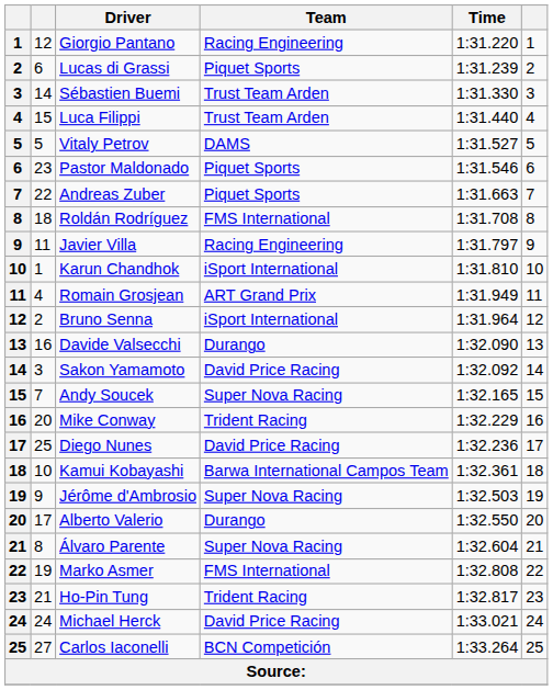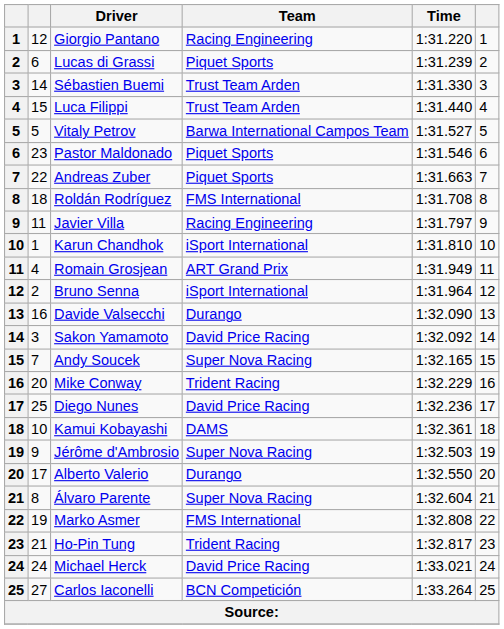 <table class="wikitable" style="font-size:85%">
 <tr>
 <th></th>
 <th></th>
 <th>Driver</th>
 <th>Team</th>
 <th>Time</th>
 <th></th>
 </tr>
 <tr>
 <th>1</th>
 <td>12</td>
 <td> <a href='#'>Giorgio Pantano</a></td>
 <td><a href='#'>Racing Engineering</a></td>
 <td>1:31.220</td>
 <td>1</td>
 </tr>
 <tr>
 <th>2</th>
 <td>6</td>
 <td> <a href='#'>Lucas di Grassi</a></td>
 <td><a href='#'>Piquet Sports</a></td>
 <td>1:31.239</td>
 <td>2</td>
 </tr>
 <tr>
 <th>3</th>
 <td>14</td>
 <td> <a href='#'>Sébastien Buemi</a></td>
 <td><a href='#'>Trust Team Arden</a></td>
 <td>1:31.330</td>
 <td>3</td>
 </tr>
 <tr>
 <th>4</th>
 <td>15</td>
 <td> <a href='#'>Luca Filippi</a></td>
 <td><a href='#'>Trust Team Arden</a></td>
 <td>1:31.440</td>
 <td>4</td>
 </tr>
 <tr>
 <th>5</th>
 <td>5</td>
 <td> <a href='#'>Vitaly Petrov</a></td>
-<td><a href='#'>DAMS</a></td>
+<td><a href='#'>Barwa International Campos Team</a></td>
 <td>1:31.527</td>
 <td>5</td>
 </tr>
 <tr>
 <th>6</th>
 <td>23</td>
 <td> <a href='#'>Pastor Maldonado</a></td>
 <td><a href='#'>Piquet Sports</a></td>
 <td>1:31.546</td>
 <td>6</td>
 </tr>
 <tr>
 <th>7</th>
 <td>22</td>
 <td> <a href='#'>Andreas Zuber</a></td>
 <td><a href='#'>Piquet Sports</a></td>
 <td>1:31.663</td>
 <td>7</td>
 </tr>
 <tr>
 <th>8</th>
 <td>18</td>
 <td> <a href='#'>Roldán Rodríguez</a></td>
 <td><a href='#'>FMS International</a></td>
 <td>1:31.708</td>
 <td>8</td>
 </tr>
 <tr>
 <th>9</th>
 <td>11</td>
 <td> <a href='#'>Javier Villa</a></td>
 <td><a href='#'>Racing Engineering</a></td>
 <td>1:31.797</td>
 <td>9</td>
 </tr>
 <tr>
 <th>10</th>
 <td>1</td>
 <td> <a href='#'>Karun Chandhok</a></td>
 <td><a href='#'>iSport International</a></td>
 <td>1:31.810</td>
 <td>10</td>
 </tr>
 <tr>
 <th>11</th>
 <td>4</td>
 <td> <a href='#'>Romain Grosjean</a></td>
 <td><a href='#'>ART Grand Prix</a></td>
 <td>1:31.949</td>
 <td>11</td>
 </tr>
 <tr>
 <th>12</th>
 <td>2</td>
 <td> <a href='#'>Bruno Senna</a></td>
 <td><a href='#'>iSport International</a></td>
 <td>1:31.964</td>
 <td>12</td>
 </tr>
 <tr>
 <th>13</th>
 <td>16</td>
 <td> <a href='#'>Davide Valsecchi</a></td>
 <td><a href='#'>Durango</a></td>
 <td>1:32.090</td>
 <td>13</td>
 </tr>
 <tr>
 <th>14</th>
 <td>3</td>
 <td> <a href='#'>Sakon Yamamoto</a></td>
 <td><a href='#'>David Price Racing</a></td>
 <td>1:32.092</td>
 <td>14</td>
 </tr>
 <tr>
 <th>15</th>
 <td>7</td>
 <td> <a href='#'>Andy Soucek</a></td>
 <td><a href='#'>Super Nova Racing</a></td>
 <td>1:32.165</td>
 <td>15</td>
 </tr>
 <tr>
 <th>16</th>
 <td>20</td>
 <td> <a href='#'>Mike Conway</a></td>
 <td><a href='#'>Trident Racing</a></td>
 <td>1:32.229</td>
 <td>16</td>
 </tr>
 <tr>
 <th>17</th>
 <td>25</td>
 <td> <a href='#'>Diego Nunes</a></td>
 <td><a href='#'>David Price Racing</a></td>
 <td>1:32.236</td>
 <td>17</td>
 </tr>
 <tr>
 <th>18</th>
 <td>10</td>
 <td> <a href='#'>Kamui Kobayashi</a></td>
-<td><a href='#'>Barwa International Campos Team</a></td>
+<td><a href='#'>DAMS</a></td>
 <td>1:32.361</td>
 <td>18</td>
 </tr>
 <tr>
 <th>19</th>
 <td>9</td>
 <td> <a href='#'>Jérôme d'Ambrosio</a></td>
 <td><a href='#'>Super Nova Racing</a></td>
 <td>1:32.503</td>
 <td>19</td>
 </tr>
 <tr>
 <th>20</th>
 <td>17</td>
 <td> <a href='#'>Alberto Valerio</a></td>
 <td><a href='#'>Durango</a></td>
 <td>1:32.550</td>
 <td>20</td>
 </tr>
 <tr>
 <th>21</th>
 <td>8</td>
 <td> <a href='#'>Álvaro Parente</a></td>
 <td><a href='#'>Super Nova Racing</a></td>
 <td>1:32.604</td>
 <td>21</td>
 </tr>
 <tr>
 <th>22</th>
 <td>19</td>
 <td> <a href='#'>Marko Asmer</a></td>
 <td><a href='#'>FMS International</a></td>
 <td>1:32.808</td>
 <td>22</td>
 </tr>
 <tr>
 <th>23</th>
 <td>21</td>
 <td> <a href='#'>Ho-Pin Tung</a></td>
 <td><a href='#'>Trident Racing</a></td>
 <td>1:32.817</td>
 <td>23</td>
 </tr>
 <tr>
 <th>24</th>
 <td>24</td>
 <td> <a href='#'>Michael Herck</a></td>
 <td><a href='#'>David Price Racing</a></td>
 <td>1:33.021</td>
 <td>24</td>
 </tr>
 <tr>
 <th>25</th>
 <td>27</td>
 <td> <a href='#'>Carlos Iaconelli</a></td>
 <td><a href='#'>BCN Competición</a></td>
 <td>1:33.264</td>
 <td>25</td>
 </tr>
 <tr>
 <th colspan="6">Source:</th>
 </tr>
 <tr>
 </tr>
 </table>
